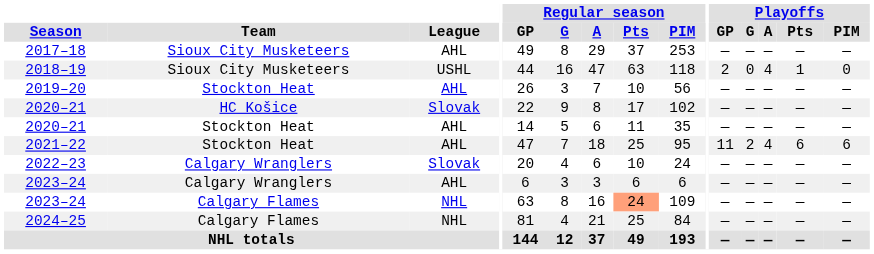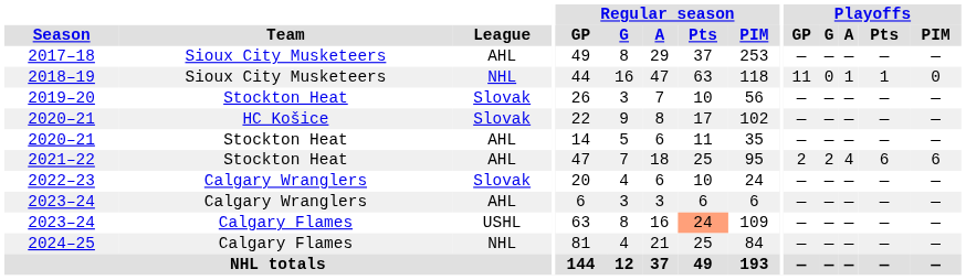 <table border="0" cellpadding="1" cellspacing="0" style="text-align:center; width:60em;">
 <tr bgcolor="#e0e0e0">
 <th colspan="3" bgcolor="#ffffff"></th>
 <th rowspan="99" bgcolor="#ffffff"></th>
 <th colspan="5"><a href='#'>Regular season</a></th>
 <th rowspan="99" bgcolor="#ffffff"></th>
 <th colspan="5"><a href='#'>Playoffs</a></th>
 </tr>
 <tr bgcolor="#e0e0e0">
 <th><a href='#'>Season</a></th>
 <th>Team</th>
 <th>League</th>
 <th>GP</th>
 <th><a href='#'>G</a></th>
 <th><a href='#'>A</a></th>
 <th><a href='#'>Pts</a></th>
 <th><a href='#'>PIM</a></th>
 <th>GP</th>
 <th>G</th>
 <th>A</th>
 <th>Pts</th>
 <th>PIM</th>
 </tr>
 <tr>
 <td><a href='#'>2017–18</a></td>
 <td><a href='#'>Sioux City Musketeers</a></td>
 <td>AHL</td>
 <td>49</td>
 <td>8</td>
 <td>29</td>
 <td>37</td>
 <td>253</td>
 <td>—</td>
 <td>—</td>
 <td>—</td>
 <td>—</td>
 <td>—</td>
 </tr>
 <tr bgcolor="#f0f0f0">
 <td><a href='#'>2018–19</a></td>
 <td>Sioux City Musketeers</td>
-<td>USHL</td>
+<td><a href='#'>NHL</a></td>
 <td>44</td>
 <td>16</td>
 <td>47</td>
 <td>63</td>
 <td>118</td>
-<td>2</td>
+<td>11</td>
 <td>0</td>
-<td>4</td>
+<td>1</td>
 <td>1</td>
 <td>0</td>
 </tr>
 <tr>
 <td><a href='#'>2019–20</a></td>
 <td><a href='#'>Stockton Heat</a></td>
-<td><a href='#'>AHL</a></td>
+<td><a href='#'>Slovak</a></td>
 <td>26</td>
 <td>3</td>
 <td>7</td>
 <td>10</td>
 <td>56</td>
 <td>—</td>
 <td>—</td>
 <td>—</td>
 <td>—</td>
 <td>—</td>
 </tr>
 <tr bgcolor="#f0f0f0">
 <td><a href='#'>2020–21</a></td>
 <td><a href='#'>HC Košice</a></td>
 <td><a href='#'>Slovak</a></td>
 <td>22</td>
 <td>9</td>
 <td>8</td>
 <td>17</td>
 <td>102</td>
 <td>—</td>
 <td>—</td>
 <td>—</td>
 <td>—</td>
 <td>—</td>
 </tr>
 <tr>
 <td><a href='#'>2020–21</a></td>
 <td>Stockton Heat</td>
 <td>AHL</td>
 <td>14</td>
 <td>5</td>
 <td>6</td>
 <td>11</td>
 <td>35</td>
 <td>—</td>
 <td>—</td>
 <td>—</td>
 <td>—</td>
 <td>—</td>
 </tr>
 <tr bgcolor="#f0f0f0">
 <td><a href='#'>2021–22</a></td>
 <td>Stockton Heat</td>
 <td>AHL</td>
 <td>47</td>
 <td>7</td>
 <td>18</td>
 <td>25</td>
 <td>95</td>
-<td>11</td>
+<td>2</td>
 <td>2</td>
 <td>4</td>
 <td>6</td>
 <td>6</td>
 </tr>
 <tr>
 <td><a href='#'>2022–23</a></td>
 <td><a href='#'>Calgary Wranglers</a></td>
 <td><a href='#'>Slovak</a></td>
 <td>20</td>
 <td>4</td>
 <td>6</td>
 <td>10</td>
 <td>24</td>
 <td>—</td>
 <td>—</td>
 <td>—</td>
 <td>—</td>
 <td>—</td>
 </tr>
 <tr bgcolor="#f0f0f0">
 <td><a href='#'>2023–24</a></td>
 <td>Calgary Wranglers</td>
 <td>AHL</td>
 <td>6</td>
 <td>3</td>
 <td>3</td>
 <td>6</td>
 <td>6</td>
 <td>—</td>
 <td>—</td>
 <td>—</td>
 <td>—</td>
 <td>—</td>
 </tr>
 <tr>
 <td><a href='#'>2023–24</a></td>
 <td><a href='#'>Calgary Flames</a></td>
-<td><a href='#'>NHL</a></td>
+<td>USHL</td>
 <td>63</td>
 <td>8</td>
 <td>16</td>
 <td style="background: lightsalmon;">24</td>
 <td>109</td>
 <td>—</td>
 <td>—</td>
 <td>—</td>
 <td>—</td>
 <td>—</td>
 </tr>
 <tr bgcolor="#f0f0f0">
 <td><a href='#'>2024–25</a></td>
 <td>Calgary Flames</td>
 <td>NHL</td>
 <td>81</td>
 <td>4</td>
 <td>21</td>
 <td>25</td>
 <td>84</td>
 <td>—</td>
 <td>—</td>
 <td>—</td>
 <td>—</td>
 <td>—</td>
 </tr>
 <tr bgcolor="#e0e0e0">
 <th colspan="3">NHL totals</th>
 <th>144</th>
 <th>12</th>
 <th>37</th>
 <th>49</th>
 <th>193</th>
 <th>—</th>
 <th>—</th>
 <th>—</th>
 <th>—</th>
 <th>—</th>
 </tr>
 </table>
